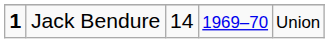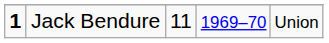 <table class="wikitable">
 <tr>
 </tr>
 <tr>
 <td><strong>1</strong></td>
 <td>Jack Bendure</td>
-<td>14</td>
+<td>11</td>
 <td style="font-size:80%;"><a href='#'>1969–70</a></td>
 <td style="font-size:80%;">Union</td>
 </tr>
 </table>
